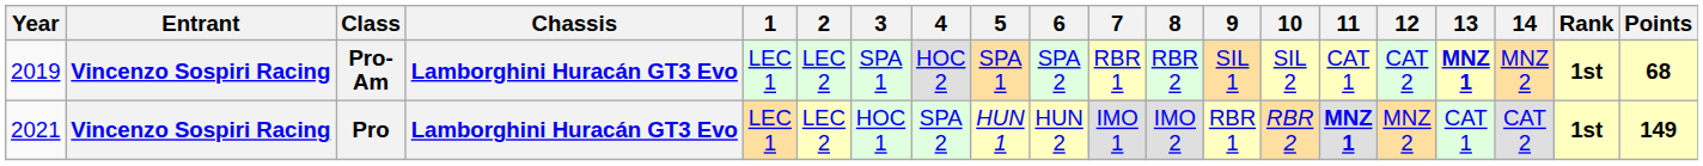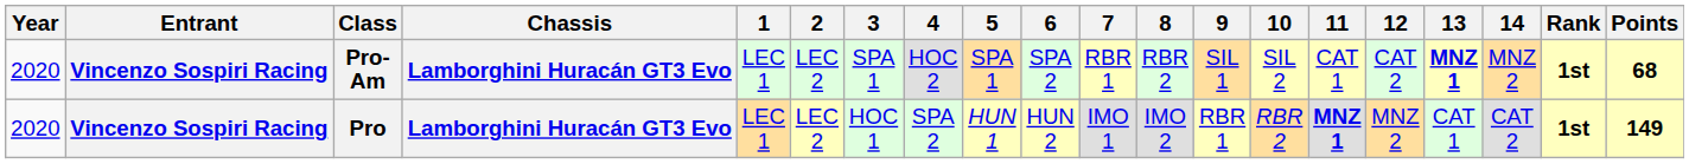 <table class="wikitable" style="text-align:center; font-size:85%">
 <tr>
 <th>Year</th>
 <th>Entrant</th>
 <th>Class</th>
 <th>Chassis</th>
 <th>1</th>
 <th>2</th>
 <th>3</th>
 <th>4</th>
 <th>5</th>
 <th>6</th>
 <th>7</th>
 <th>8</th>
 <th>9</th>
 <th>10</th>
 <th>11</th>
 <th>12</th>
 <th>13</th>
 <th>14</th>
 <th>Rank</th>
 <th>Points</th>
 </tr>
 <tr>
-<td><a href='#'>2019</a></td>
+<td><a href='#'>2020</a></td>
 <th nowrap><a href='#'>Vincenzo Sospiri Racing</a></th>
 <th>Pro-Am</th>
 <th nowrap><a href='#'>Lamborghini Huracán GT3 Evo</a></th>
 <td style="background:#DFFFDF;"><a href='#'>LEC<br>1</a><br></td>
 <td style="background:#DFFFDF;"><a href='#'>LEC<br>2</a><br></td>
 <td style="background:#DFFFDF;"><a href='#'>SPA<br>1</a><br></td>
 <td style="background:#DFDFDF;"><a href='#'>HOC<br>2</a><br></td>
 <td style="background:#FFDF9F;"><a href='#'>SPA<br>1</a><br></td>
 <td style="background:#DFFFDF;"><a href='#'>SPA<br>2</a><br></td>
 <td style="background:#FFFFBF;"><a href='#'>RBR<br>1</a><br></td>
 <td style="background:#DFFFDF;"><a href='#'>RBR<br>2</a><br></td>
 <td style="background:#FFDF9F;"><a href='#'>SIL<br>1</a><br></td>
 <td style="background:#FFFFBF;"><a href='#'>SIL<br>2</a><br></td>
 <td style="background:#FFFFBF;"><a href='#'>CAT<br>1</a><br></td>
 <td style="background:#DFFFDF;"><a href='#'>CAT<br>2</a><br></td>
 <td style="background:#FFFFBF;"><strong><a href='#'>MNZ<br>1</a><br></strong></td>
 <td style="background:#FFDF9F;"><a href='#'>MNZ<br>2</a><br></td>
 <th style="background:#FFFFBF">1st</th>
 <th style="background:#FFFFBF">68</th>
 </tr>
 <tr>
-<td><a href='#'>2021</a></td>
+<td><a href='#'>2020</a></td>
 <th nowrap><a href='#'>Vincenzo Sospiri Racing</a></th>
 <th>Pro</th>
 <th nowrap><a href='#'>Lamborghini Huracán GT3 Evo</a></th>
 <td style="background:#FFDF9F;"><a href='#'>LEC<br>1</a><br></td>
 <td style="background:#FFFFBF;"><a href='#'>LEC<br>2</a><br></td>
 <td style="background:#DFFFDF;"><a href='#'>HOC<br>1</a><br></td>
 <td style="background:#DFFFDF;"><a href='#'>SPA<br>2</a><br></td>
 <td style="background:#FFFFBF;"><em><a href='#'>HUN<br>1</a></em><br></td>
 <td style="background:#FFFFBF;"><a href='#'>HUN<br>2</a><br></td>
 <td style="background:#DFDFDF;"><a href='#'>IMO<br>1</a><br></td>
 <td style="background:#DFDFDF;"><a href='#'>IMO<br>2</a><br></td>
 <td style="background:#FFFFBF;"><a href='#'>RBR<br>1</a><br></td>
 <td style="background:#FFDF9F;"><em><a href='#'>RBR<br>2</a></em><br></td>
 <td style="background:#DFDFDF;"><strong><a href='#'>MNZ<br>1</a></strong><br></td>
 <td style="background:#FFDF9F;"><a href='#'>MNZ<br>2</a><br></td>
 <td style="background:#DFFFDF;"><a href='#'>CAT<br>1</a><br></td>
 <td style="background:#DFDFDF;"><a href='#'>CAT<br>2</a><br></td>
 <th style="background:#FFFFBF;">1st</th>
 <th style="background:#FFFFBF;">149</th>
 </tr>
 </table>
